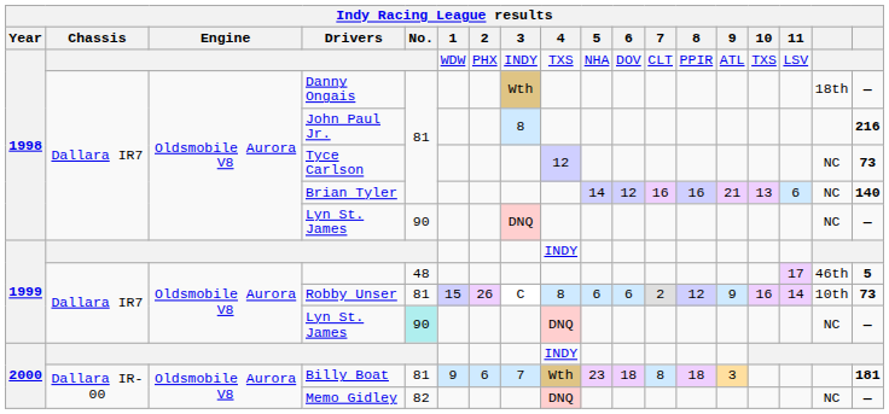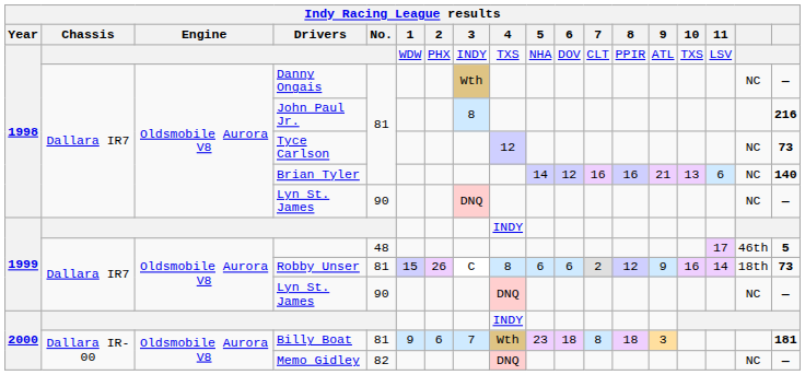 <table class="wikitable" style="text-align:center; font-size:85%" width=700px>
 <tr>
 <th colspan=27><a href='#'>Indy Racing League</a> results</th>
 </tr>
 <tr>
 <th>Year</th>
 <th>Chassis</th>
 <th>Engine</th>
 <th>Drivers</th>
 <th>No.</th>
 <th>1</th>
 <th>2</th>
 <th>3</th>
 <th>4</th>
 <th>5</th>
 <th>6</th>
 <th>7</th>
 <th>8</th>
 <th>9</th>
 <th>10</th>
 <th>11</th>
 <th></th>
 <th></th>
 </tr>
 <tr>
 <th rowspan=6><a href='#'>1998</a></th>
 <th colspan=4></th>
 <td><a href='#'>WDW</a></td>
 <td><a href='#'>PHX</a></td>
 <td><a href='#'>INDY</a></td>
 <td><a href='#'>TXS</a></td>
 <td><a href='#'>NHA</a></td>
 <td><a href='#'>DOV</a></td>
 <td><a href='#'>CLT</a></td>
 <td><a href='#'>PPIR</a></td>
 <td><a href='#'>ATL</a></td>
 <td><a href='#'>TXS</a></td>
 <td><a href='#'>LSV</a></td>
 <th colspan=2></th>
 </tr>
 <tr>
 <td rowspan=5><a href='#'>Dallara</a> IR7</td>
 <td rowspan=5><a href='#'>Oldsmobile</a> <a href='#'>Aurora</a> <a href='#'>V8</a></td>
 <td align="left"> <a href='#'>Danny Ongais</a></td>
 <td rowspan=4>81</td>
 <td></td>
 <td></td>
 <td style="background:#DFC484;" align="center">Wth</td>
 <td></td>
 <td></td>
 <td></td>
 <td></td>
 <td></td>
 <td></td>
 <td></td>
 <td></td>
-<td>18th</td>
+<td>NC</td>
 <td><strong>—</strong></td>
 </tr>
 <tr>
 <td align="left"> <a href='#'>John Paul Jr.</a></td>
 <td></td>
 <td></td>
 <td style="background:#CFEAFF;" align="center">8</td>
 <td></td>
 <td></td>
 <td></td>
 <td></td>
 <td></td>
 <td></td>
 <td></td>
 <td></td>
 <td></td>
 <td><strong>216</strong></td>
 </tr>
 <tr>
 <td align="left"> <a href='#'>Tyce Carlson</a></td>
 <td></td>
 <td></td>
 <td></td>
 <td style="background:#CFCFFF;" align="center">12</td>
 <td></td>
 <td></td>
 <td></td>
 <td></td>
 <td></td>
 <td></td>
 <td></td>
 <td>NC</td>
 <td><strong>73</strong></td>
 </tr>
 <tr>
 <td align="left"> <a href='#'>Brian Tyler</a></td>
 <td></td>
 <td></td>
 <td></td>
 <td></td>
 <td style="background:#CFCFFF;" align="center">14</td>
 <td style="background:#CFCFFF;" align="center">12</td>
 <td style="background:#EFCFFF;" align="center">16</td>
 <td style="background:#CFCFFF;" align="center">16</td>
 <td style="background:#EFCFFF;" align="center">21</td>
 <td style="background:#EFCFFF;" align="center">13</td>
 <td style="background:#CFEAFF;" align="center">6</td>
 <td>NC</td>
 <td><strong>140</strong></td>
 </tr>
 <tr>
 <td align="left"> <a href='#'>Lyn St. James</a></td>
 <td>90</td>
 <td></td>
 <td></td>
 <td style="background:#FFCFCF;" align="center">DNQ</td>
 <td></td>
 <td></td>
 <td></td>
 <td></td>
 <td></td>
 <td></td>
 <td></td>
 <td></td>
 <td>NC</td>
 <td><strong>—</strong></td>
 </tr>
 <tr>
 <th rowspan=4><a href='#'>1999</a></th>
 <th colspan=4></th>
 <td></td>
 <td></td>
 <td></td>
 <td><a href='#'>INDY</a></td>
 <td></td>
 <td></td>
 <td></td>
 <td></td>
 <td></td>
 <td></td>
 <td></td>
 <th colspan=2></th>
 </tr>
 <tr>
 <td rowspan=3><a href='#'>Dallara</a> IR7</td>
 <td rowspan=3><a href='#'>Oldsmobile</a> <a href='#'>Aurora</a> <a href='#'>V8</a></td>
 <td align="left"></td>
 <td>48</td>
 <td></td>
 <td></td>
 <td></td>
 <td></td>
 <td></td>
 <td></td>
 <td></td>
 <td></td>
 <td></td>
 <td></td>
 <td style="background:#EFCFFF;" align="center">17</td>
 <td>46th</td>
 <td><strong>5</strong></td>
 </tr>
 <tr>
 <td align="left"> <a href='#'>Robby Unser</a></td>
 <td>81</td>
 <td style="background:#CFCFFF;" align="center">15</td>
 <td style="background:#EFCFFF;" align="center">26</td>
 <td style="background:#FFFFFF;" align=center>C</td>
 <td style="background:#CFEAFF;" align="center">8</td>
 <td style="background:#CFEAFF;" align="center">6</td>
 <td style="background:#CFEAFF;" align="center">6</td>
 <td style="background:#DFDFDF;" align="center">2</td>
 <td style="background:#CFCFFF;" align="center">12</td>
 <td style="background:#CFEAFF;" align="center">9</td>
 <td style="background:#EFCFFF;" align="center">16</td>
 <td style="background:#EFCFFF;" align="center">14</td>
-<td>10th</td>
+<td>18th</td>
 <td><strong>73</strong></td>
 </tr>
 <tr>
 <td align="left"> <a href='#'>Lyn St. James</a></td>
-<td style="background: paleturquoise;">90</td>
+<td>90</td>
 <td></td>
 <td></td>
 <td></td>
 <td style="background:#FFCFCF;" align="center">DNQ</td>
 <td></td>
 <td></td>
 <td></td>
 <td></td>
 <td></td>
 <td></td>
 <td></td>
 <td>NC</td>
 <td><strong>—</strong></td>
 </tr>
 <tr>
 <th rowspan=3><a href='#'>2000</a></th>
 <th colspan=4></th>
 <td></td>
 <td></td>
 <td></td>
 <td><a href='#'>INDY</a></td>
 <td></td>
 <td></td>
 <td></td>
 <td></td>
 <td></td>
 <th colspan=4></th>
 </tr>
 <tr>
 <td rowspan=2><a href='#'>Dallara</a> IR-00</td>
 <td rowspan=2><a href='#'>Oldsmobile</a> <a href='#'>Aurora</a> <a href='#'>V8</a></td>
 <td align="left"> <a href='#'>Billy Boat</a></td>
 <td>81</td>
 <td style="background:#CFEAFF;" align="center">9</td>
 <td style="background:#CFEAFF;" align="center">6</td>
 <td style="background:#CFEAFF;" align="center">7</td>
 <td style="background:#DFC484;" align="center">Wth</td>
 <td style="background:#EFCFFF;" align="center">23</td>
 <td style="background:#EFCFFF;" align="center">18</td>
 <td style="background:#CFEAFF;" align="center">8</td>
 <td style="background:#EFCFFF;" align="center">18</td>
 <td style="background:#FFDF9F;" align="center">3</td>
 <td></td>
 <td></td>
 <td></td>
 <td><strong>181</strong></td>
 </tr>
 <tr>
 <td align="left"> <a href='#'>Memo Gidley</a></td>
 <td>82</td>
 <td></td>
 <td></td>
 <td></td>
 <td style="background:#FFCFCF;" align="center">DNQ</td>
 <td></td>
 <td></td>
 <td></td>
 <td></td>
 <td></td>
 <td></td>
 <td></td>
 <td>NC</td>
 <td><strong>—</strong></td>
 </tr>
 </table>
